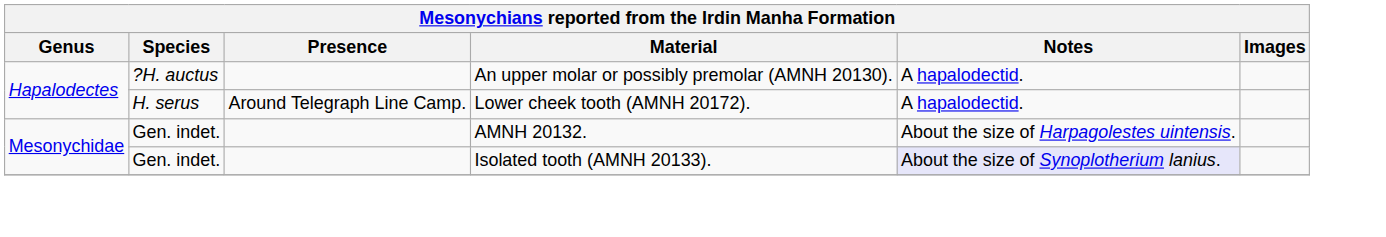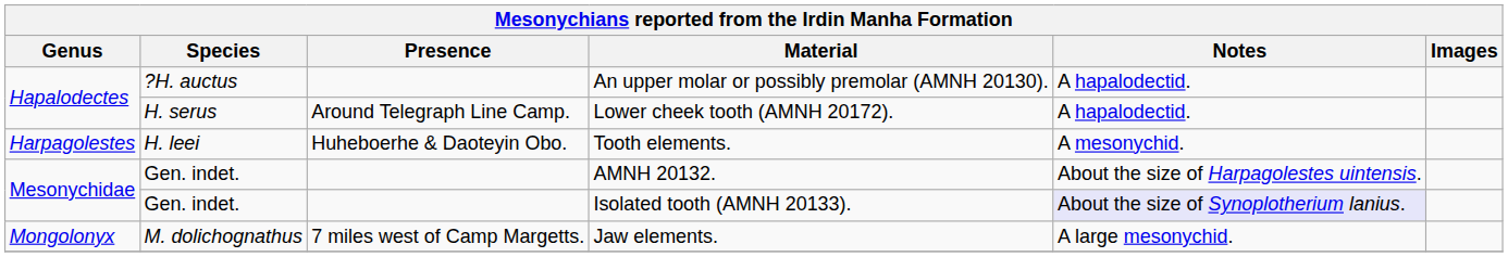 <table class="wikitable" align="center">
 <tr>
 <th colspan="6" align="center"><strong><a href='#'>Mesonychians</a> reported from the Irdin Manha Formation</strong></th>
 </tr>
 <tr>
 <th>Genus</th>
 <th>Species</th>
 <th>Presence</th>
 <th><strong>Material</strong></th>
 <th>Notes</th>
 <th>Images</th>
 </tr>
 <tr>
 <td rowspan="2"><em><a href='#'>Hapalodectes</a></em></td>
 <td><em>?H. auctus</em></td>
 <td></td>
 <td>An upper molar or possibly premolar (AMNH 20130).</td>
 <td>A <a href='#'>hapalodectid</a>.</td>
 <td></td>
 </tr>
 <tr>
 <td><em>H. serus</em></td>
 <td>Around Telegraph Line Camp.</td>
 <td>Lower cheek tooth (AMNH 20172).</td>
 <td>A <a href='#'>hapalodectid</a>.</td>
 <td></td>
 </tr>
 <tr>
+<td><em><a href='#'>Harpagolestes</a></em></td>
+<td><em>H. leei</em></td>
+<td>Huheboerhe & Daoteyin Obo.</td>
+<td>Tooth elements.</td>
+<td>A <a href='#'>mesonychid</a>.</td>
+<td></td>
+</tr>
+<tr>
 <td rowspan="2"><a href='#'>Mesonychidae</a></td>
 <td>Gen. indet.</td>
 <td></td>
 <td>AMNH 20132.</td>
 <td>About the size of <em><a href='#'>Harpagolestes uintensis</a></em>.</td>
 <td></td>
 </tr>
 <tr>
 <td>Gen. indet.</td>
 <td></td>
 <td>Isolated tooth (AMNH 20133).</td>
 <td style="background: lavender;">About the size of <em><a href='#'>Synoplotherium</a> lanius</em>.</td>
 <td></td>
 </tr>
 <tr>
+<td><em><a href='#'>Mongolonyx</a></em></td>
+<td><em>M. dolichognathus</em></td>
+<td>7 miles west of Camp Margetts.</td>
+<td>Jaw elements.</td>
+<td>A large <a href='#'>mesonychid</a>.</td>
+<td></td>
+</tr>
+<tr>
 </tr>
 </table>
